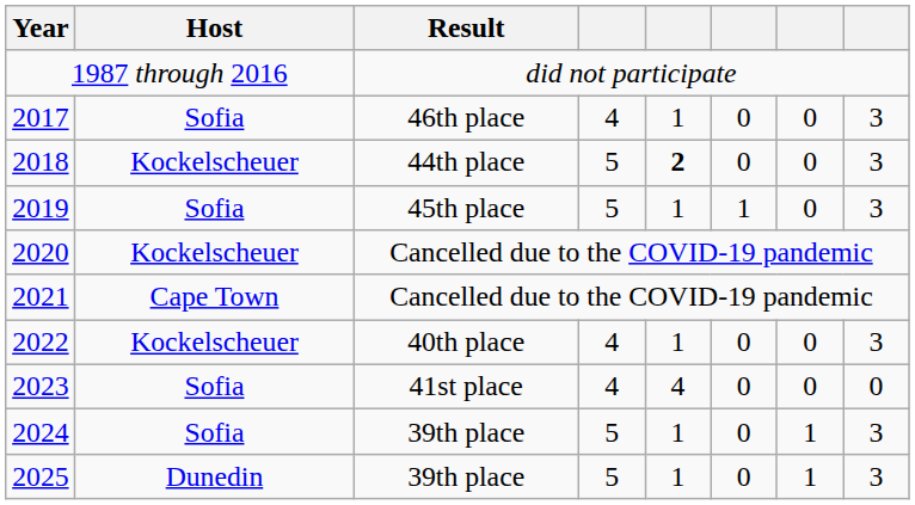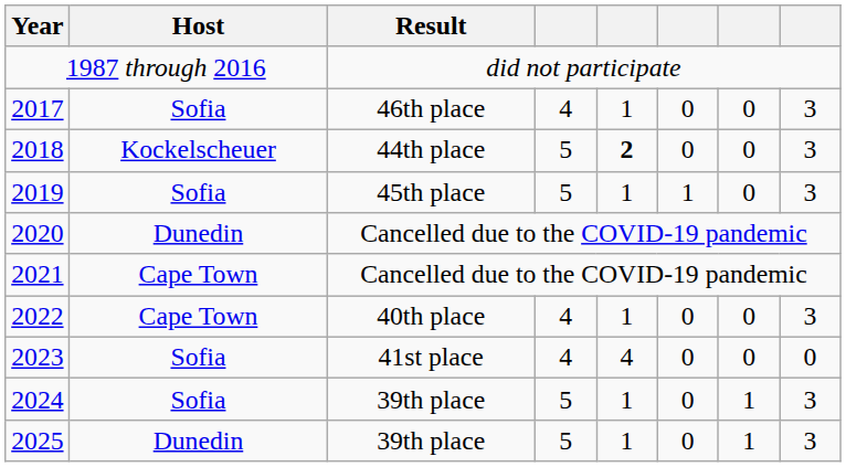 <table class="wikitable" style="text-align:center">
 <tr>
 <th width=30>Year</th>
 <th width=150>Host</th>
 <th width=120>Result</th>
 <th width=30></th>
 <th width=30></th>
 <th width=30></th>
 <th width=30></th>
 <th width=30></th>
 </tr>
 <tr>
 <td colspan=2><a href='#'>1987</a> <em>through</em> <a href='#'>2016</a></td>
 <td colspan=6><em>did not participate</em><br></td>
 </tr>
 <tr>
 <td><a href='#'>2017</a></td>
 <td> <a href='#'>Sofia</a></td>
 <td>46th place<br></td>
 <td>4</td>
 <td>1</td>
 <td>0</td>
 <td>0</td>
 <td>3</td>
 </tr>
 <tr>
 <td><a href='#'>2018</a></td>
 <td> <a href='#'>Kockelscheuer</a></td>
 <td>44th place<br></td>
 <td>5</td>
 <td><strong>2</strong></td>
 <td>0</td>
 <td>0</td>
 <td>3</td>
 </tr>
 <tr>
 <td><a href='#'>2019</a></td>
 <td> <a href='#'>Sofia</a></td>
 <td>45th place<br></td>
 <td>5</td>
 <td>1</td>
 <td>1</td>
 <td>0</td>
 <td>3</td>
 </tr>
 <tr>
 <td><a href='#'>2020</a></td>
-<td> <a href='#'>Kockelscheuer</a></td>
+<td> <a href='#'>Dunedin</a></td>
 <td colspan=6 align=center>Cancelled due to the <a href='#'>COVID-19 pandemic</a></td>
 </tr>
 <tr>
 <td><a href='#'>2021</a></td>
 <td> <a href='#'>Cape Town</a></td>
 <td colspan=6 align=center>Cancelled due to the COVID-19 pandemic</td>
 </tr>
 <tr>
 <td><a href='#'>2022</a></td>
-<td> <a href='#'>Kockelscheuer</a></td>
+<td> <a href='#'>Cape Town</a></td>
 <td>40th place<br></td>
 <td>4</td>
 <td>1</td>
 <td>0</td>
 <td>0</td>
 <td>3</td>
 </tr>
 <tr>
 <td><a href='#'>2023</a></td>
 <td> <a href='#'>Sofia</a></td>
 <td>41st place<br></td>
 <td>4</td>
 <td>4</td>
 <td>0</td>
 <td>0</td>
 <td>0</td>
 </tr>
 <tr>
 <td><a href='#'>2024</a></td>
 <td> <a href='#'>Sofia</a></td>
 <td>39th place<br></td>
 <td>5</td>
 <td>1</td>
 <td>0</td>
 <td>1</td>
 <td>3</td>
 </tr>
 <tr>
 <td><a href='#'>2025</a></td>
 <td> <a href='#'>Dunedin</a></td>
 <td>39th place<br></td>
 <td>5</td>
 <td>1</td>
 <td>0</td>
 <td>1</td>
 <td>3</td>
 </tr>
 </table>
